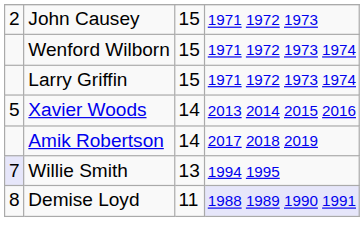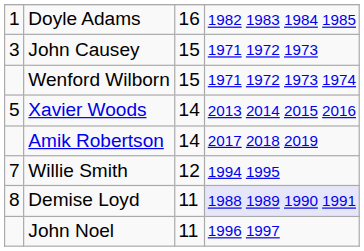 <table class="wikitable">
 <tr>
 </tr>
 <tr>
-<td>2</td>
+<td>1</td>
+<td>Doyle Adams</td>
+<td>16</td>
+<td style="font-size:80%;"><a href='#'>1982</a> <a href='#'>1983</a> <a href='#'>1984</a> <a href='#'>1985</a></td>
+</tr>
+<tr>
+<td>3</td>
 <td>John Causey</td>
 <td>15</td>
 <td style="font-size:80%;"><a href='#'>1971</a> <a href='#'>1972</a> <a href='#'>1973</a></td>
 </tr>
 <tr>
 <td></td>
 <td>Wenford Wilborn</td>
-<td>15</td>
-<td style="font-size:80%;"><a href='#'>1971</a> <a href='#'>1972</a> <a href='#'>1973</a> <a href='#'>1974</a></td>
-</tr>
-<tr>
-<td></td>
-<td>Larry Griffin</td>
 <td>15</td>
 <td style="font-size:80%;"><a href='#'>1971</a> <a href='#'>1972</a> <a href='#'>1973</a> <a href='#'>1974</a></td>
 </tr>
 <tr>
 <td>5</td>
 <td><a href='#'>Xavier Woods</a></td>
 <td>14</td>
 <td style="font-size:80%;"><a href='#'>2013</a> <a href='#'>2014</a> <a href='#'>2015</a> <a href='#'>2016</a></td>
 </tr>
 <tr>
 <td></td>
 <td><a href='#'>Amik Robertson</a></td>
 <td>14</td>
 <td style="font-size:80%;"><a href='#'>2017</a> <a href='#'>2018</a> <a href='#'>2019</a></td>
 </tr>
 <tr>
-<td style="background: lavender;">7</td>
+<td>7</td>
 <td>Willie Smith</td>
-<td>13</td>
+<td>12</td>
 <td style="font-size:80%;"><a href='#'>1994</a> <a href='#'>1995</a></td>
 </tr>
 <tr>
 <td>8</td>
 <td>Demise Loyd</td>
 <td>11</td>
 <td style="background: lavender; font-size:80%;"><a href='#'>1988</a> <a href='#'>1989</a> <a href='#'>1990</a> <a href='#'>1991</a></td>
 </tr>
+<tr>
+<td></td>
+<td>John Noel</td>
+<td>11</td>
+<td style="font-size:80%;"><a href='#'>1996</a> <a href='#'>1997</a></td>
+</tr>
 </table>
